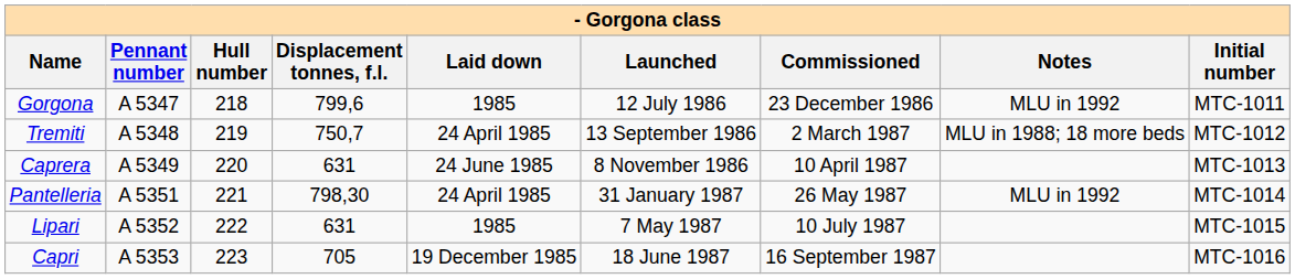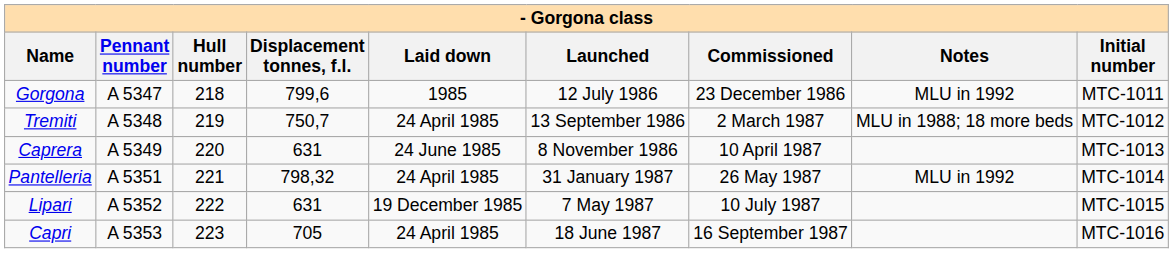 <table border="1" class="sortable wikitable">
 <tr>
 <th colspan="11" style="background:#ffdead;"> - Gorgona class</th>
 </tr>
 <tr>
 <th>Name</th>
 <th><a href='#'>Pennant<br>number</a></th>
 <th>Hull<br>number</th>
 <th>Displacement<br>tonnes, f.l.</th>
 <th>Laid down</th>
 <th>Launched</th>
 <th>Commissioned</th>
 <th>Notes</th>
 <th>Initial<br>number</th>
 </tr>
 <tr style="text-align:center;">
 <td><em><a href='#'>Gorgona</a></em></td>
 <td>A 5347</td>
 <td>218 </td>
 <td>799,6</td>
 <td>1985</td>
 <td>12 July 1986</td>
 <td>23 December 1986 </td>
 <td>MLU in 1992</td>
 <td>MTC-1011</td>
 </tr>
 <tr style="text-align:center;">
 <td><em><a href='#'>Tremiti</a></em></td>
 <td>A 5348</td>
 <td>219</td>
 <td>750,7</td>
 <td>24 April 1985</td>
 <td>13 September 1986</td>
 <td>2 March 1987</td>
 <td>MLU in 1988; 18 more beds</td>
 <td>MTC-1012</td>
 </tr>
 <tr style="text-align:center;">
 <td><em><a href='#'>Caprera</a></em></td>
 <td>A 5349</td>
 <td>220</td>
 <td>631</td>
 <td>24 June 1985</td>
 <td>8 November 1986</td>
 <td>10 April 1987</td>
 <td></td>
 <td>MTC-1013</td>
 </tr>
 <tr style="text-align:center;">
 <td><em><a href='#'>Pantelleria</a></em></td>
 <td>A 5351</td>
 <td>221</td>
-<td>798,30</td>
+<td>798,32</td>
 <td>24 April 1985</td>
 <td>31 January 1987</td>
 <td>26 May 1987</td>
 <td>MLU in 1992</td>
 <td>MTC-1014</td>
 </tr>
 <tr style="text-align:center;">
 <td><em><a href='#'>Lipari</a></em></td>
 <td>A 5352</td>
 <td>222</td>
 <td>631</td>
-<td>1985</td>
+<td>19 December 1985</td>
 <td>7 May 1987</td>
 <td>10 July 1987</td>
 <td></td>
 <td>MTC-1015</td>
 </tr>
 <tr style="text-align:center;">
 <td><em><a href='#'>Capri</a></em></td>
 <td>A 5353</td>
 <td>223</td>
 <td>705</td>
-<td>19 December 1985</td>
+<td>24 April 1985</td>
 <td>18 June 1987</td>
 <td>16 September 1987</td>
 <td></td>
 <td>MTC-1016</td>
 </tr>
 </table>
